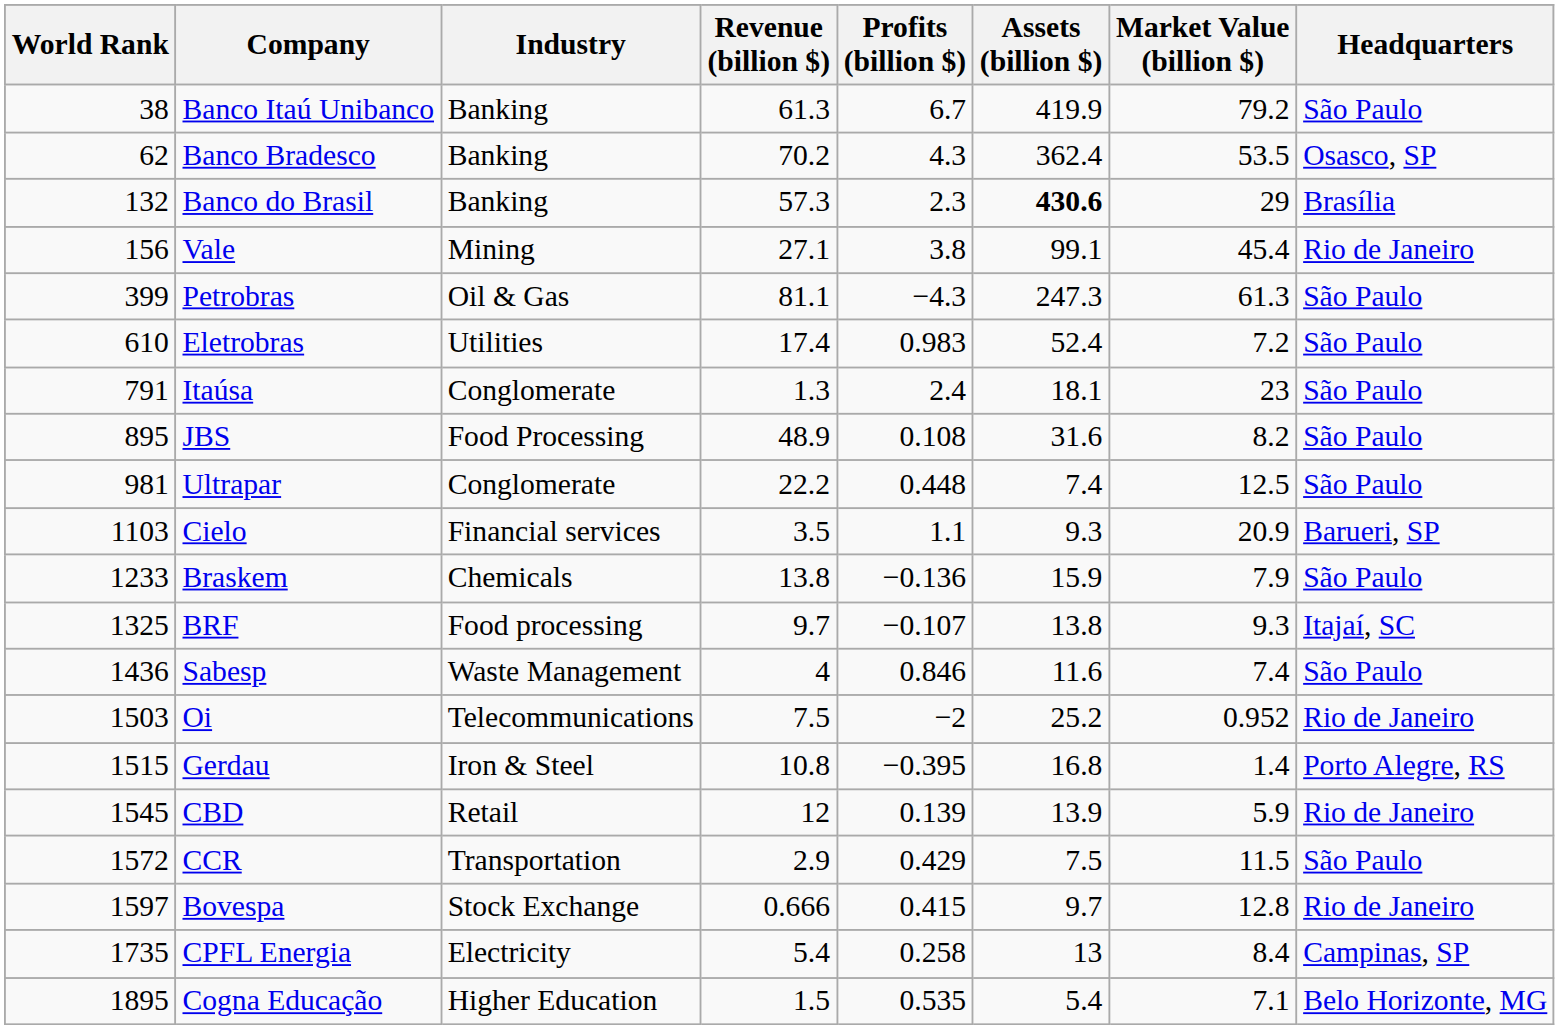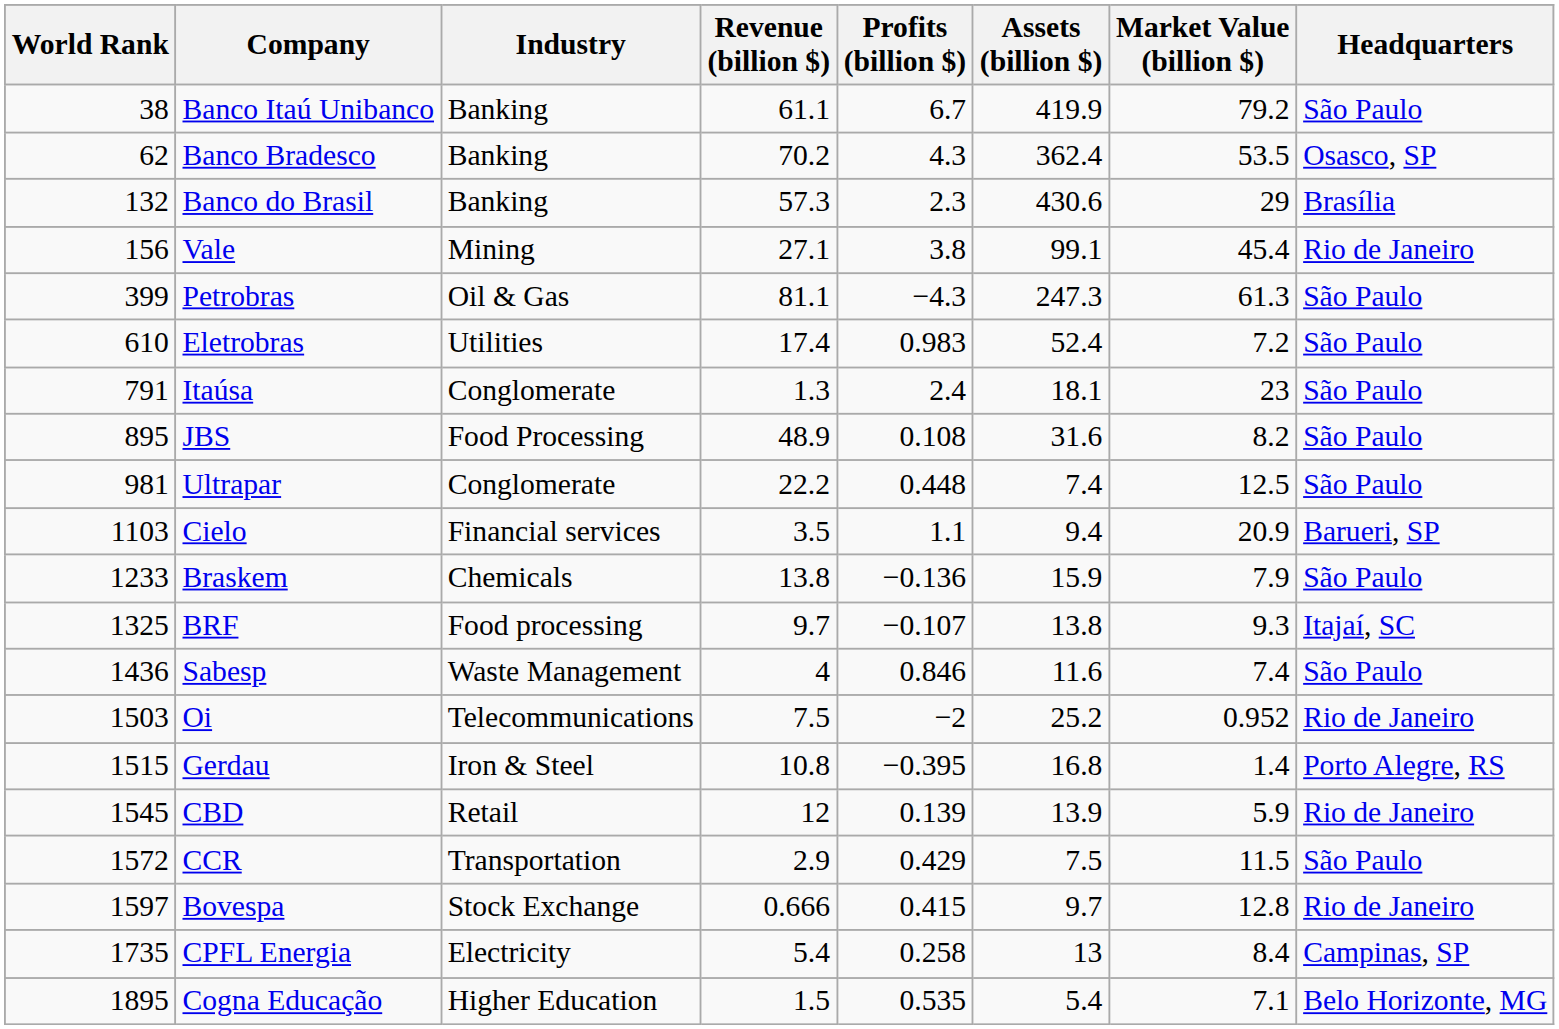 <table class="wikitable" sortable">
 <tr style="background-color:#efefef;">
 <th>World Rank</th>
 <th>Company</th>
 <th>Industry</th>
 <th>Revenue <br> (billion $)</th>
 <th>Profits <br> (billion $)</th>
 <th>Assets <br> (billion $)</th>
 <th>Market Value <br> (billion $)</th>
 <th>Headquarters</th>
 </tr>
 <tr style="text-align:right">
 <td>38</td>
 <td style="text-align:left"><a href='#'>Banco Itaú Unibanco</a></td>
 <td style="text-align:left">Banking</td>
-<td>61.3</td>
+<td>61.1</td>
 <td>6.7</td>
 <td>419.9</td>
 <td>79.2</td>
 <td style="text-align:left"><a href='#'>São Paulo</a></td>
 </tr>
 <tr style="text-align:right">
 <td>62</td>
 <td style="text-align:left"><a href='#'>Banco Bradesco</a></td>
 <td style="text-align:left">Banking</td>
 <td>70.2</td>
 <td>4.3</td>
 <td>362.4</td>
 <td>53.5</td>
 <td style="text-align:left"><a href='#'>Osasco</a>, <a href='#'>SP</a></td>
 </tr>
 <tr style="text-align:right">
 <td>132</td>
 <td style="text-align:left"><a href='#'>Banco do Brasil</a></td>
 <td style="text-align:left">Banking</td>
 <td>57.3</td>
 <td>2.3</td>
-<td><strong>430.6</strong></td>
+<td>430.6</td>
 <td>29</td>
 <td style="text-align:left"><a href='#'>Brasília</a></td>
 </tr>
 <tr style="text-align:right">
 <td>156</td>
 <td style="text-align:left"><a href='#'>Vale</a></td>
 <td style="text-align:left">Mining</td>
 <td>27.1</td>
 <td>3.8</td>
 <td>99.1</td>
 <td>45.4</td>
 <td style="text-align:left"><a href='#'>Rio de Janeiro</a></td>
 </tr>
 <tr style="text-align:right">
 <td>399</td>
 <td style="text-align:left"><a href='#'>Petrobras</a></td>
 <td style="text-align:left">Oil & Gas</td>
 <td>81.1</td>
 <td>−4.3</td>
 <td>247.3</td>
 <td>61.3</td>
 <td style="text-align:left"><a href='#'>São Paulo</a></td>
 </tr>
 <tr style="text-align:right">
 <td>610</td>
 <td style="text-align:left"><a href='#'>Eletrobras</a></td>
 <td style="text-align:left">Utilities</td>
 <td>17.4</td>
 <td>0.983</td>
 <td>52.4</td>
 <td>7.2</td>
 <td style="text-align:left"><a href='#'>São Paulo</a></td>
 </tr>
 <tr style="text-align:right">
 <td>791</td>
 <td style="text-align:left"><a href='#'>Itaúsa</a></td>
 <td style="text-align:left">Conglomerate</td>
 <td>1.3</td>
 <td>2.4</td>
 <td>18.1</td>
 <td>23</td>
 <td style="text-align:left"><a href='#'>São Paulo</a></td>
 </tr>
 <tr style="text-align:right">
 <td>895</td>
 <td style="text-align:left"><a href='#'>JBS</a></td>
 <td style="text-align:left">Food Processing</td>
 <td>48.9</td>
 <td>0.108</td>
 <td>31.6</td>
 <td>8.2</td>
 <td style="text-align:left"><a href='#'>São Paulo</a></td>
 </tr>
 <tr style="text-align:right">
 <td>981</td>
 <td style="text-align:left"><a href='#'>Ultrapar</a></td>
 <td style="text-align:left">Conglomerate</td>
 <td>22.2</td>
 <td>0.448</td>
 <td>7.4</td>
 <td>12.5</td>
 <td style="text-align:left"><a href='#'>São Paulo</a></td>
 </tr>
 <tr style="text-align:right">
 <td>1103</td>
 <td style="text-align:left"><a href='#'>Cielo</a></td>
 <td style="text-align:left">Financial services</td>
 <td>3.5</td>
 <td>1.1</td>
-<td>9.3</td>
+<td>9.4</td>
 <td>20.9</td>
 <td style="text-align:left"><a href='#'>Barueri</a>, <a href='#'>SP</a></td>
 </tr>
 <tr style="text-align:right">
 <td>1233</td>
 <td style="text-align:left"><a href='#'>Braskem</a></td>
 <td style="text-align:left">Chemicals</td>
 <td>13.8</td>
 <td>−0.136</td>
 <td>15.9</td>
 <td>7.9</td>
 <td style="text-align:left"><a href='#'>São Paulo</a></td>
 </tr>
 <tr style="text-align:right">
 <td>1325</td>
 <td style="text-align:left"><a href='#'>BRF</a></td>
 <td style="text-align:left">Food processing</td>
 <td>9.7</td>
 <td>−0.107</td>
 <td>13.8</td>
 <td>9.3</td>
 <td style="text-align:left"><a href='#'>Itajaí</a>, <a href='#'>SC</a></td>
 </tr>
 <tr style="text-align:right">
 <td>1436</td>
 <td style="text-align:left"><a href='#'>Sabesp</a></td>
 <td style="text-align:left">Waste Management</td>
 <td>4</td>
 <td>0.846</td>
 <td>11.6</td>
 <td>7.4</td>
 <td style="text-align:left"><a href='#'>São Paulo</a></td>
 </tr>
 <tr style="text-align:right">
 <td>1503</td>
 <td style="text-align:left"><a href='#'>Oi</a></td>
 <td style="text-align:left">Telecommunications</td>
 <td>7.5</td>
 <td>−2</td>
 <td>25.2</td>
 <td>0.952</td>
 <td style="text-align:left"><a href='#'>Rio de Janeiro</a></td>
 </tr>
 <tr style="text-align:right">
 <td>1515</td>
 <td style="text-align:left"><a href='#'>Gerdau</a></td>
 <td style="text-align:left">Iron & Steel</td>
 <td>10.8</td>
 <td>−0.395</td>
 <td>16.8</td>
 <td>1.4</td>
 <td style="text-align:left"><a href='#'>Porto Alegre</a>, <a href='#'>RS</a></td>
 </tr>
 <tr style="text-align:right">
 <td>1545</td>
 <td style="text-align:left"><a href='#'>CBD</a></td>
 <td style="text-align:left">Retail</td>
 <td>12</td>
 <td>0.139</td>
 <td>13.9</td>
 <td>5.9</td>
 <td style="text-align:left"><a href='#'>Rio de Janeiro</a></td>
 </tr>
 <tr style="text-align:right">
 <td>1572</td>
 <td style="text-align:left"><a href='#'>CCR</a></td>
 <td style="text-align:left">Transportation</td>
 <td>2.9</td>
 <td>0.429</td>
 <td>7.5</td>
 <td>11.5</td>
 <td style="text-align:left"><a href='#'>São Paulo</a></td>
 </tr>
 <tr style="text-align:right">
 <td>1597</td>
 <td style="text-align:left"><a href='#'>Bovespa</a></td>
 <td style="text-align:left">Stock Exchange</td>
 <td>0.666</td>
 <td>0.415</td>
 <td>9.7</td>
 <td>12.8</td>
 <td style="text-align:left"><a href='#'>Rio de Janeiro</a></td>
 </tr>
 <tr style="text-align:right">
 <td>1735</td>
 <td style="text-align:left"><a href='#'>CPFL Energia</a></td>
 <td style="text-align:left">Electricity</td>
 <td>5.4</td>
 <td>0.258</td>
 <td>13</td>
 <td>8.4</td>
 <td style="text-align:left"><a href='#'>Campinas</a>, <a href='#'>SP</a></td>
 </tr>
 <tr style="text-align:right">
 <td>1895</td>
 <td style="text-align:left"><a href='#'>Cogna Educação</a></td>
 <td style="text-align:left">Higher Education</td>
 <td>1.5</td>
 <td>0.535</td>
 <td>5.4</td>
 <td>7.1</td>
 <td style="text-align:left"><a href='#'>Belo Horizonte</a>, <a href='#'>MG</a></td>
 </tr>
 </table>
